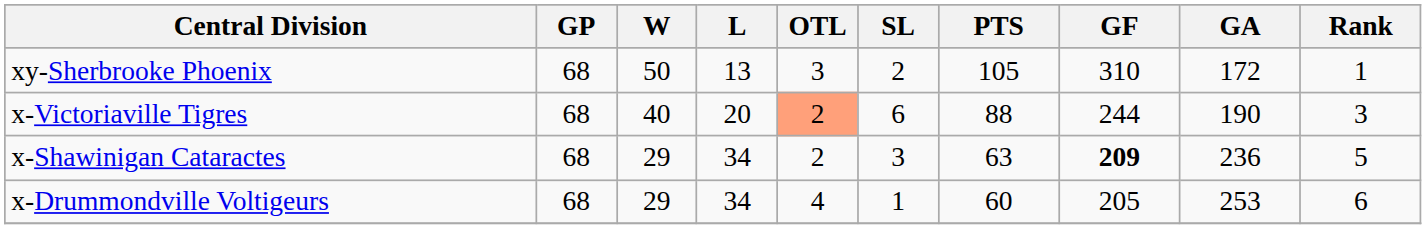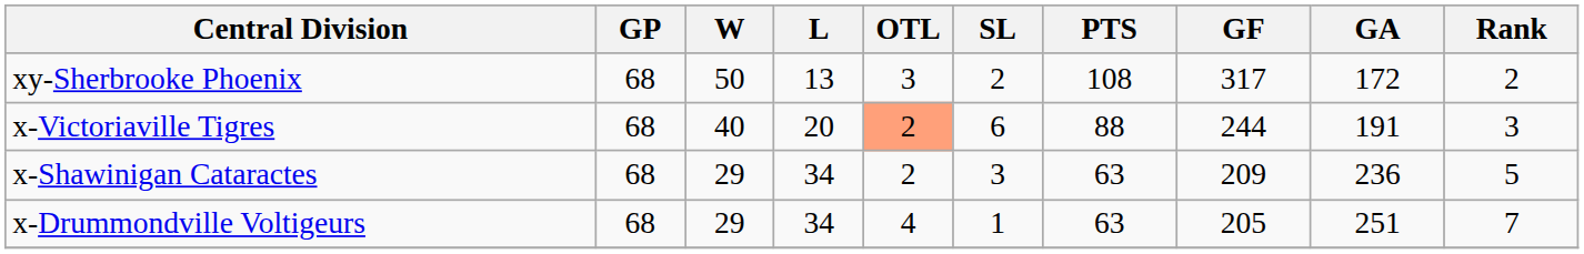 <table class="wikitable" style="text-align:center">
 <tr>
 <th bgcolor="#DDDDFF" width="33%">Central Division</th>
 <th bgcolor="#DDDDFF" width="5%">GP</th>
 <th bgcolor="#DDDDFF" width="5%">W</th>
 <th bgcolor="#DDDDFF" width="5%">L</th>
 <th bgcolor="#DDDDFF" width="5%">OTL</th>
 <th bgcolor="#DDDDFF" width="5%">SL</th>
 <th bgcolor="#DDDDFF" width="7.5%">PTS</th>
 <th bgcolor="#DDDDFF" width="7.5%">GF</th>
 <th bgcolor="#DDDDFF" width="7.5%">GA</th>
 <th bgcolor="#DDDDFF" width="7.5%">Rank</th>
 </tr>
 <tr>
 <td align=left>xy-<a href='#'>Sherbrooke Phoenix</a></td>
 <td>68</td>
 <td>50</td>
 <td>13</td>
 <td>3</td>
 <td>2</td>
-<td>105</td>
-<td>310</td>
+<td>108</td>
+<td>317</td>
 <td>172</td>
-<td>1</td>
+<td>2</td>
 </tr>
 <tr>
 <td align=left>x-<a href='#'>Victoriaville Tigres</a></td>
 <td>68</td>
 <td>40</td>
 <td>20</td>
 <td style="background: lightsalmon;">2</td>
 <td>6</td>
 <td>88</td>
 <td>244</td>
-<td>190</td>
+<td>191</td>
 <td>3</td>
 </tr>
 <tr>
 <td align=left>x-<a href='#'>Shawinigan Cataractes</a></td>
 <td>68</td>
 <td>29</td>
 <td>34</td>
 <td>2</td>
 <td>3</td>
 <td>63</td>
-<td><strong>209</strong></td>
+<td>209</td>
 <td>236</td>
 <td>5</td>
 </tr>
 <tr>
 <td align=left>x-<a href='#'>Drummondville Voltigeurs</a></td>
 <td>68</td>
 <td>29</td>
 <td>34</td>
 <td>4</td>
 <td>1</td>
-<td>60</td>
+<td>63</td>
 <td>205</td>
-<td>253</td>
-<td>6</td>
+<td>251</td>
+<td>7</td>
 </tr>
 <tr>
 </tr>
 </table>
